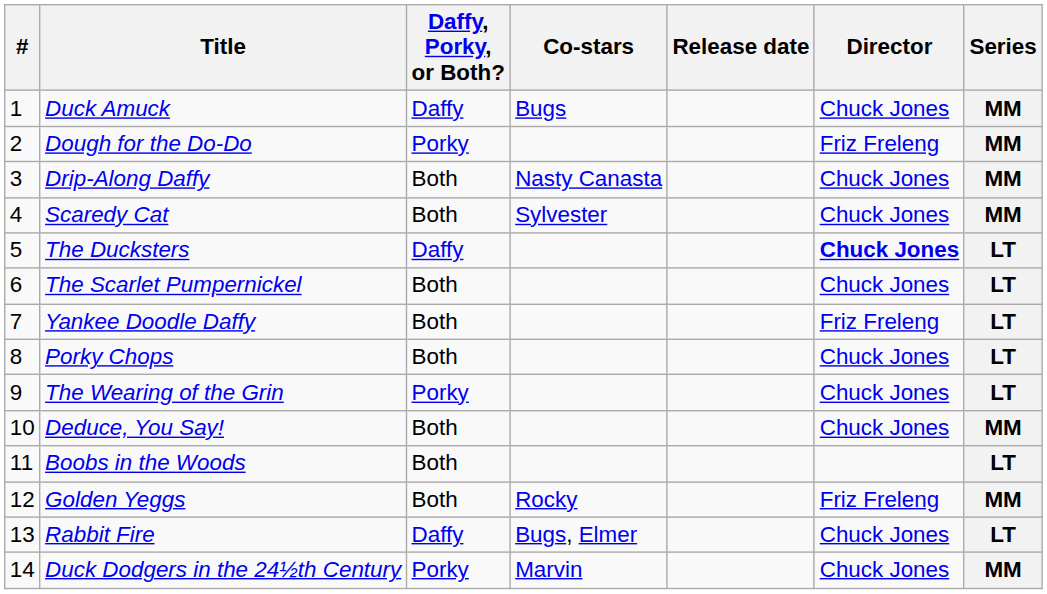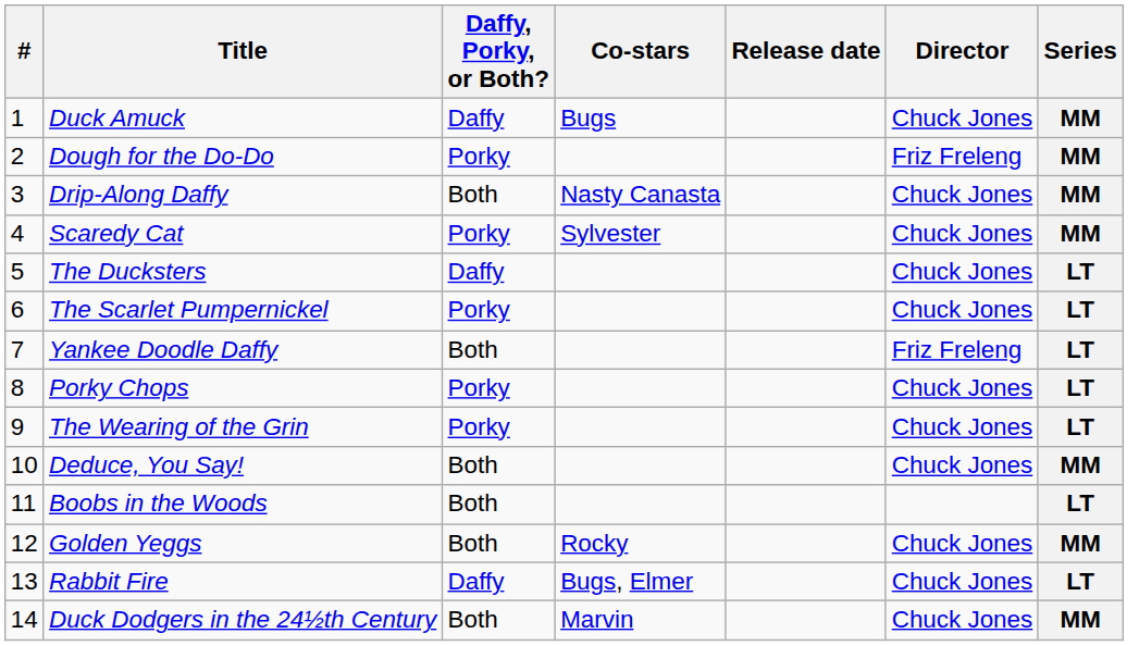 <table class="wikitable sortable">
 <tr>
 <th>#</th>
 <th>Title</th>
 <th><a href='#'>Daffy</a>,<br><a href='#'>Porky</a>,<br>or Both?</th>
 <th>Co-stars</th>
 <th>Release date</th>
 <th>Director</th>
 <th>Series</th>
 </tr>
 <tr>
 <td>1</td>
 <td><em><a href='#'>Duck Amuck</a></em></td>
 <td><a href='#'>Daffy</a></td>
 <td><a href='#'>Bugs</a></td>
 <td></td>
 <td><a href='#'>Chuck Jones</a></td>
 <th>MM</th>
 </tr>
 <tr>
 <td>2</td>
 <td><em><a href='#'>Dough for the Do-Do</a></em></td>
 <td><a href='#'>Porky</a></td>
 <td></td>
 <td></td>
 <td><a href='#'>Friz Freleng</a></td>
 <th>MM</th>
 </tr>
 <tr>
 <td>3</td>
 <td><em><a href='#'>Drip-Along Daffy</a></em></td>
 <td>Both</td>
 <td><a href='#'>Nasty Canasta</a></td>
 <td></td>
 <td><a href='#'>Chuck Jones</a></td>
 <th>MM</th>
 </tr>
 <tr>
 <td>4</td>
 <td><em><a href='#'>Scaredy Cat</a></em></td>
-<td>Both</td>
+<td><a href='#'>Porky</a></td>
 <td><a href='#'>Sylvester</a></td>
 <td></td>
 <td><a href='#'>Chuck Jones</a></td>
 <th>MM</th>
 </tr>
 <tr>
 <td>5</td>
 <td><em><a href='#'>The Ducksters</a></em></td>
 <td><a href='#'>Daffy</a></td>
 <td></td>
 <td></td>
-<td><strong><a href='#'>Chuck Jones</a></strong></td>
+<td><a href='#'>Chuck Jones</a></td>
 <th>LT</th>
 </tr>
 <tr>
 <td>6</td>
 <td><em><a href='#'>The Scarlet Pumpernickel</a></em></td>
-<td>Both</td>
+<td><a href='#'>Porky</a></td>
 <td></td>
 <td></td>
 <td><a href='#'>Chuck Jones</a></td>
 <th>LT</th>
 </tr>
 <tr>
 <td>7</td>
 <td><em><a href='#'>Yankee Doodle Daffy</a></em></td>
 <td>Both</td>
 <td></td>
 <td></td>
 <td><a href='#'>Friz Freleng</a></td>
 <th>LT</th>
 </tr>
 <tr>
 <td>8</td>
 <td><em><a href='#'>Porky Chops</a></em></td>
-<td>Both</td>
+<td><a href='#'>Porky</a></td>
 <td></td>
 <td></td>
 <td><a href='#'>Chuck Jones</a></td>
 <th>LT</th>
 </tr>
 <tr>
 <td>9</td>
 <td><em><a href='#'>The Wearing of the Grin</a></em></td>
 <td><a href='#'>Porky</a></td>
 <td></td>
 <td></td>
 <td><a href='#'>Chuck Jones</a></td>
 <th>LT</th>
 </tr>
 <tr>
 <td>10</td>
 <td><em><a href='#'>Deduce, You Say!</a></em></td>
 <td>Both</td>
 <td></td>
 <td></td>
 <td><a href='#'>Chuck Jones</a></td>
 <th>MM</th>
 </tr>
 <tr>
 <td>11</td>
 <td><em><a href='#'>Boobs in the Woods</a></em></td>
 <td>Both</td>
 <td></td>
 <td></td>
 <td></td>
 <th>LT</th>
 </tr>
 <tr>
 <td>12</td>
 <td><em><a href='#'>Golden Yeggs</a></em></td>
 <td>Both</td>
 <td><a href='#'>Rocky</a></td>
 <td></td>
-<td><a href='#'>Friz Freleng</a></td>
+<td><a href='#'>Chuck Jones</a></td>
 <th>MM</th>
 </tr>
 <tr>
 <td>13</td>
 <td><em><a href='#'>Rabbit Fire</a></em></td>
 <td><a href='#'>Daffy</a></td>
 <td><a href='#'>Bugs</a>, <a href='#'>Elmer</a></td>
 <td></td>
 <td><a href='#'>Chuck Jones</a></td>
 <th>LT</th>
 </tr>
 <tr>
 <td>14</td>
 <td><em><a href='#'>Duck Dodgers in the 24½th Century</a></em></td>
-<td><a href='#'>Porky</a></td>
+<td>Both</td>
 <td><a href='#'>Marvin</a></td>
 <td></td>
 <td><a href='#'>Chuck Jones</a></td>
 <th>MM</th>
 </tr>
 </table>
